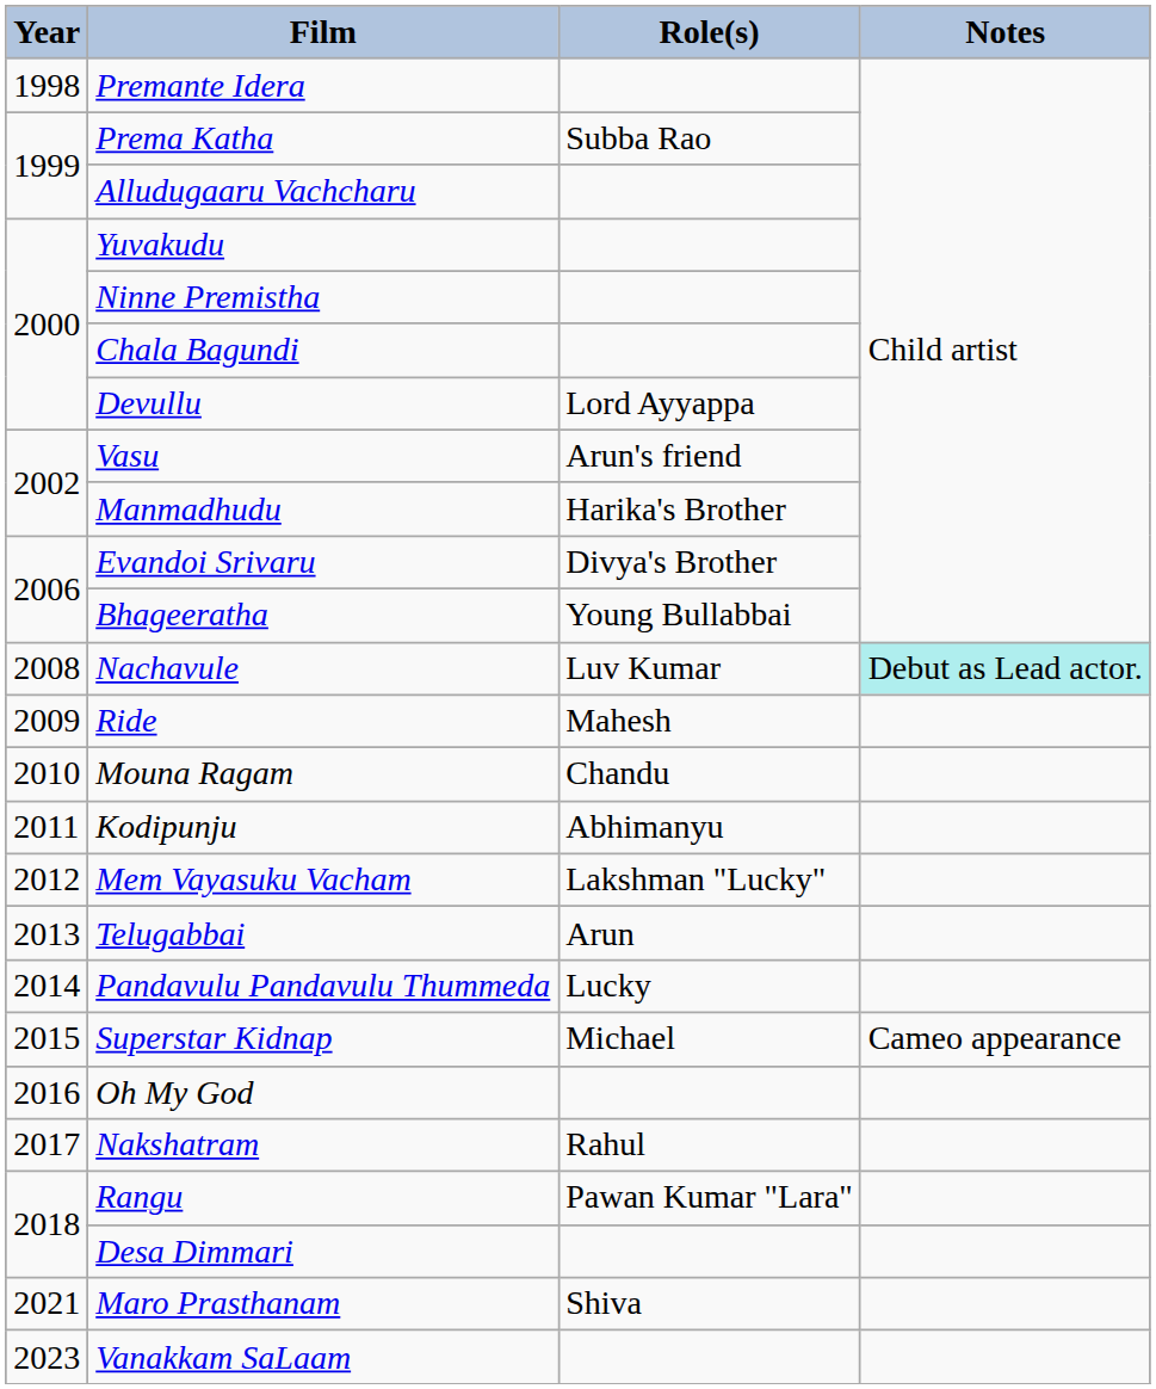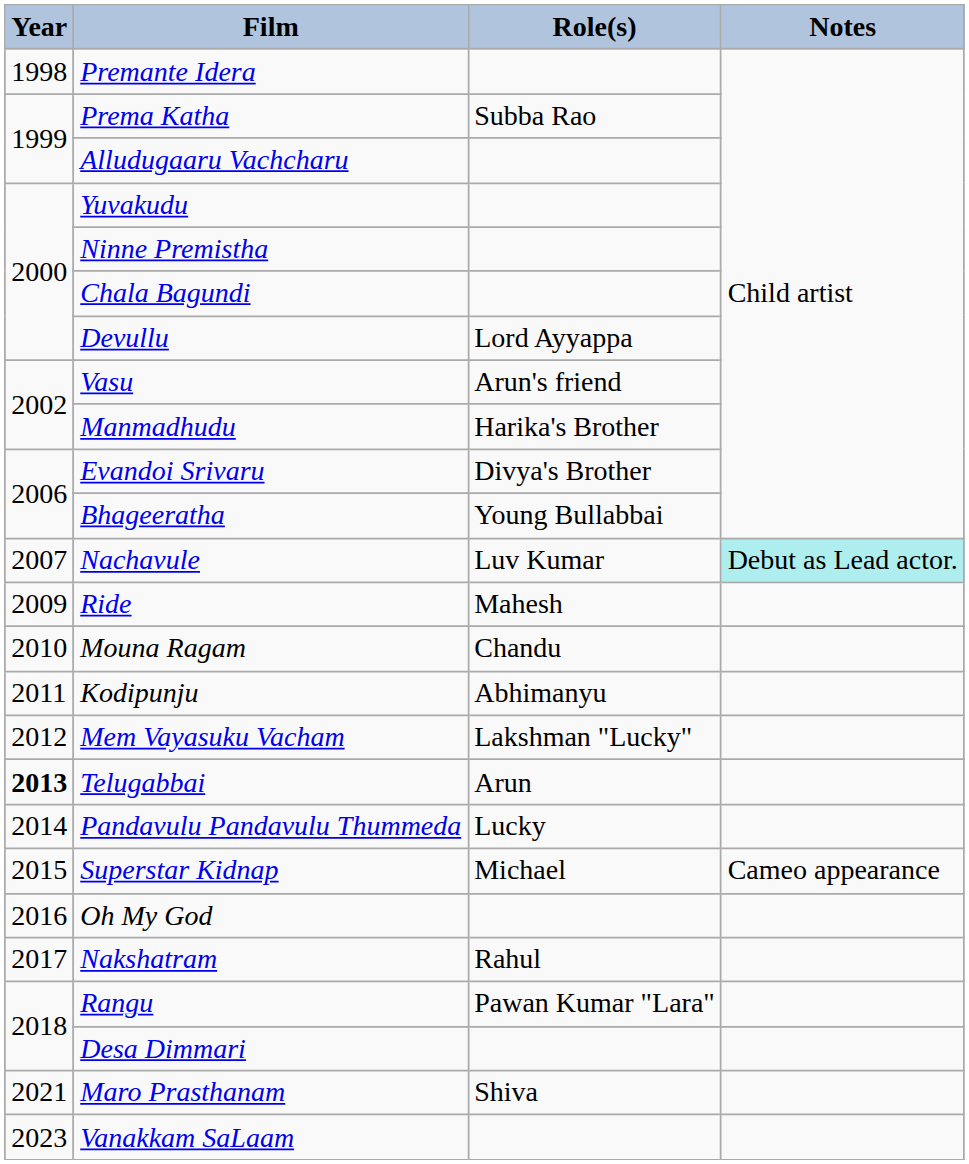 <table class="wikitable">
 <tr>
 <th style="background:#B0C4DE;">Year</th>
 <th style="background:#B0C4DE;">Film</th>
 <th style="background:#B0C4DE;">Role(s)</th>
 <th style="background:#B0C4DE;">Notes</th>
 </tr>
 <tr>
 <td>1998</td>
 <td><em><a href='#'>Premante Idera</a></em></td>
 <td></td>
 <td rowspan="11">Child artist</td>
 </tr>
 <tr>
 <td rowspan="2">1999</td>
 <td><em><a href='#'>Prema Katha</a></em></td>
 <td>Subba Rao</td>
 </tr>
 <tr>
 <td><em><a href='#'>Alludugaaru Vachcharu</a></em></td>
 <td></td>
 </tr>
 <tr>
 <td rowspan="4">2000</td>
 <td><em><a href='#'>Yuvakudu</a></em></td>
 <td></td>
 </tr>
 <tr>
 <td><em><a href='#'>Ninne Premistha</a></em></td>
 <td></td>
 </tr>
 <tr>
 <td><em><a href='#'>Chala Bagundi</a></em></td>
 <td></td>
 </tr>
 <tr>
 <td><em><a href='#'>Devullu</a></em></td>
 <td>Lord Ayyappa</td>
 </tr>
 <tr>
 <td rowspan="2">2002</td>
 <td><em><a href='#'>Vasu</a></em></td>
 <td>Arun's friend</td>
 </tr>
 <tr>
 <td><em><a href='#'>Manmadhudu</a></em></td>
 <td>Harika's Brother</td>
 </tr>
 <tr>
 <td rowspan="2">2006</td>
 <td><em><a href='#'>Evandoi Srivaru</a></em></td>
 <td>Divya's Brother</td>
 </tr>
 <tr>
 <td><em><a href='#'>Bhageeratha</a></em></td>
 <td>Young Bullabbai</td>
 </tr>
 <tr>
-<td>2008</td>
+<td>2007</td>
 <td><em><a href='#'>Nachavule</a></em></td>
 <td>Luv Kumar</td>
 <td style="background: paleturquoise;">Debut as Lead actor.</td>
 </tr>
 <tr>
 <td>2009</td>
 <td><em><a href='#'>Ride</a></em></td>
 <td>Mahesh</td>
 <td></td>
 </tr>
 <tr>
 <td>2010</td>
 <td><em>Mouna Ragam</em></td>
 <td>Chandu</td>
 <td></td>
 </tr>
 <tr>
 <td>2011</td>
 <td><em>Kodipunju</em></td>
 <td>Abhimanyu</td>
 <td></td>
 </tr>
 <tr>
 <td>2012</td>
 <td><em><a href='#'>Mem Vayasuku Vacham</a></em></td>
 <td>Lakshman "Lucky"</td>
 <td></td>
 </tr>
 <tr>
-<td>2013</td>
+<td><strong>2013</strong></td>
 <td><em><a href='#'>Telugabbai</a></em></td>
 <td>Arun</td>
 <td></td>
 </tr>
 <tr>
 <td>2014</td>
 <td><em><a href='#'>Pandavulu Pandavulu Thummeda</a></em></td>
 <td>Lucky</td>
 <td></td>
 </tr>
 <tr>
 <td>2015</td>
 <td><em><a href='#'>Superstar Kidnap</a></em></td>
 <td>Michael</td>
 <td>Cameo appearance</td>
 </tr>
 <tr>
 <td>2016</td>
 <td><em>Oh My God</em></td>
 <td></td>
 <td></td>
 </tr>
 <tr>
 <td>2017</td>
 <td><em><a href='#'>Nakshatram</a></em></td>
 <td>Rahul</td>
 <td></td>
 </tr>
 <tr>
 <td rowspan="2">2018</td>
 <td><em><a href='#'>Rangu</a></em></td>
 <td>Pawan Kumar "Lara"</td>
 <td></td>
 </tr>
 <tr>
 <td><em><a href='#'>Desa Dimmari</a></em></td>
 <td></td>
 <td></td>
 </tr>
 <tr>
 <td>2021</td>
 <td><em><a href='#'>Maro Prasthanam </a></em></td>
 <td>Shiva</td>
 <td></td>
 </tr>
 <tr>
 <td>2023</td>
 <td><em><a href='#'>Vanakkam SaLaam </a></em></td>
 <td></td>
 <td></td>
 </tr>
 <tr>
 </tr>
 </table>
